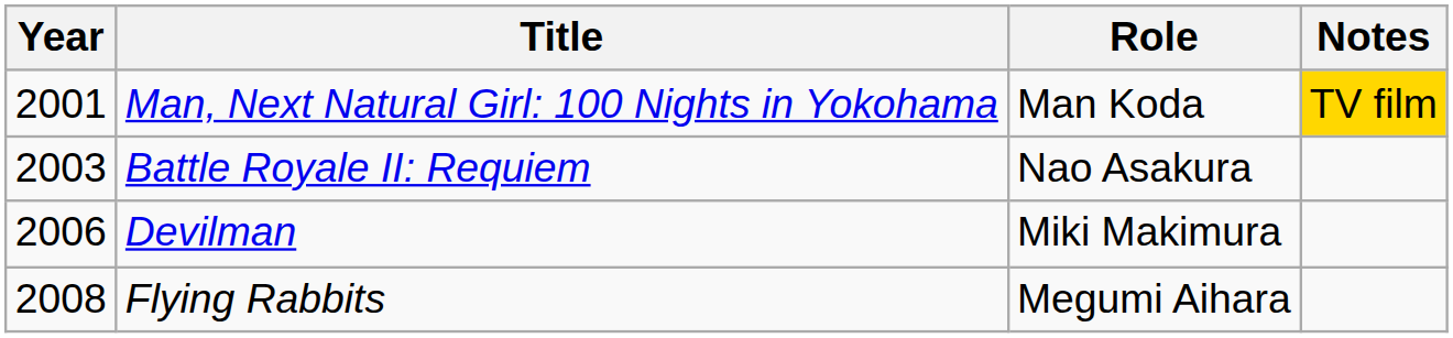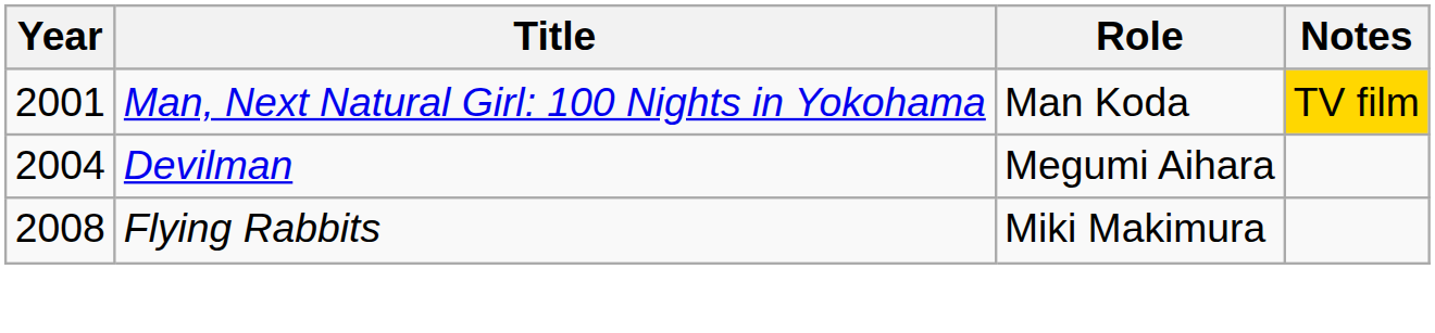 <table class="wikitable sortable">
 <tr>
 <th>Year</th>
 <th>Title</th>
 <th>Role</th>
 <th class="unsortable">Notes</th>
 </tr>
 <tr>
 <td>2001</td>
 <td><em><a href='#'>Man, Next Natural Girl: 100 Nights in Yokohama</a></em></td>
 <td>Man Koda</td>
 <td style="background: gold;">TV film</td>
 </tr>
 <tr>
-<td>2003</td>
-<td><em><a href='#'>Battle Royale II: Requiem</a></em></td>
-<td>Nao Asakura</td>
-<td></td>
-</tr>
-<tr>
-<td>2006</td>
+<td>2004</td>
 <td><em><a href='#'>Devilman</a></em></td>
-<td>Miki Makimura</td>
+<td>Megumi Aihara</td>
 <td></td>
 </tr>
 <tr>
 <td>2008</td>
 <td><em>Flying Rabbits</em></td>
-<td>Megumi Aihara</td>
+<td>Miki Makimura</td>
 <td></td>
 </tr>
 </table>
